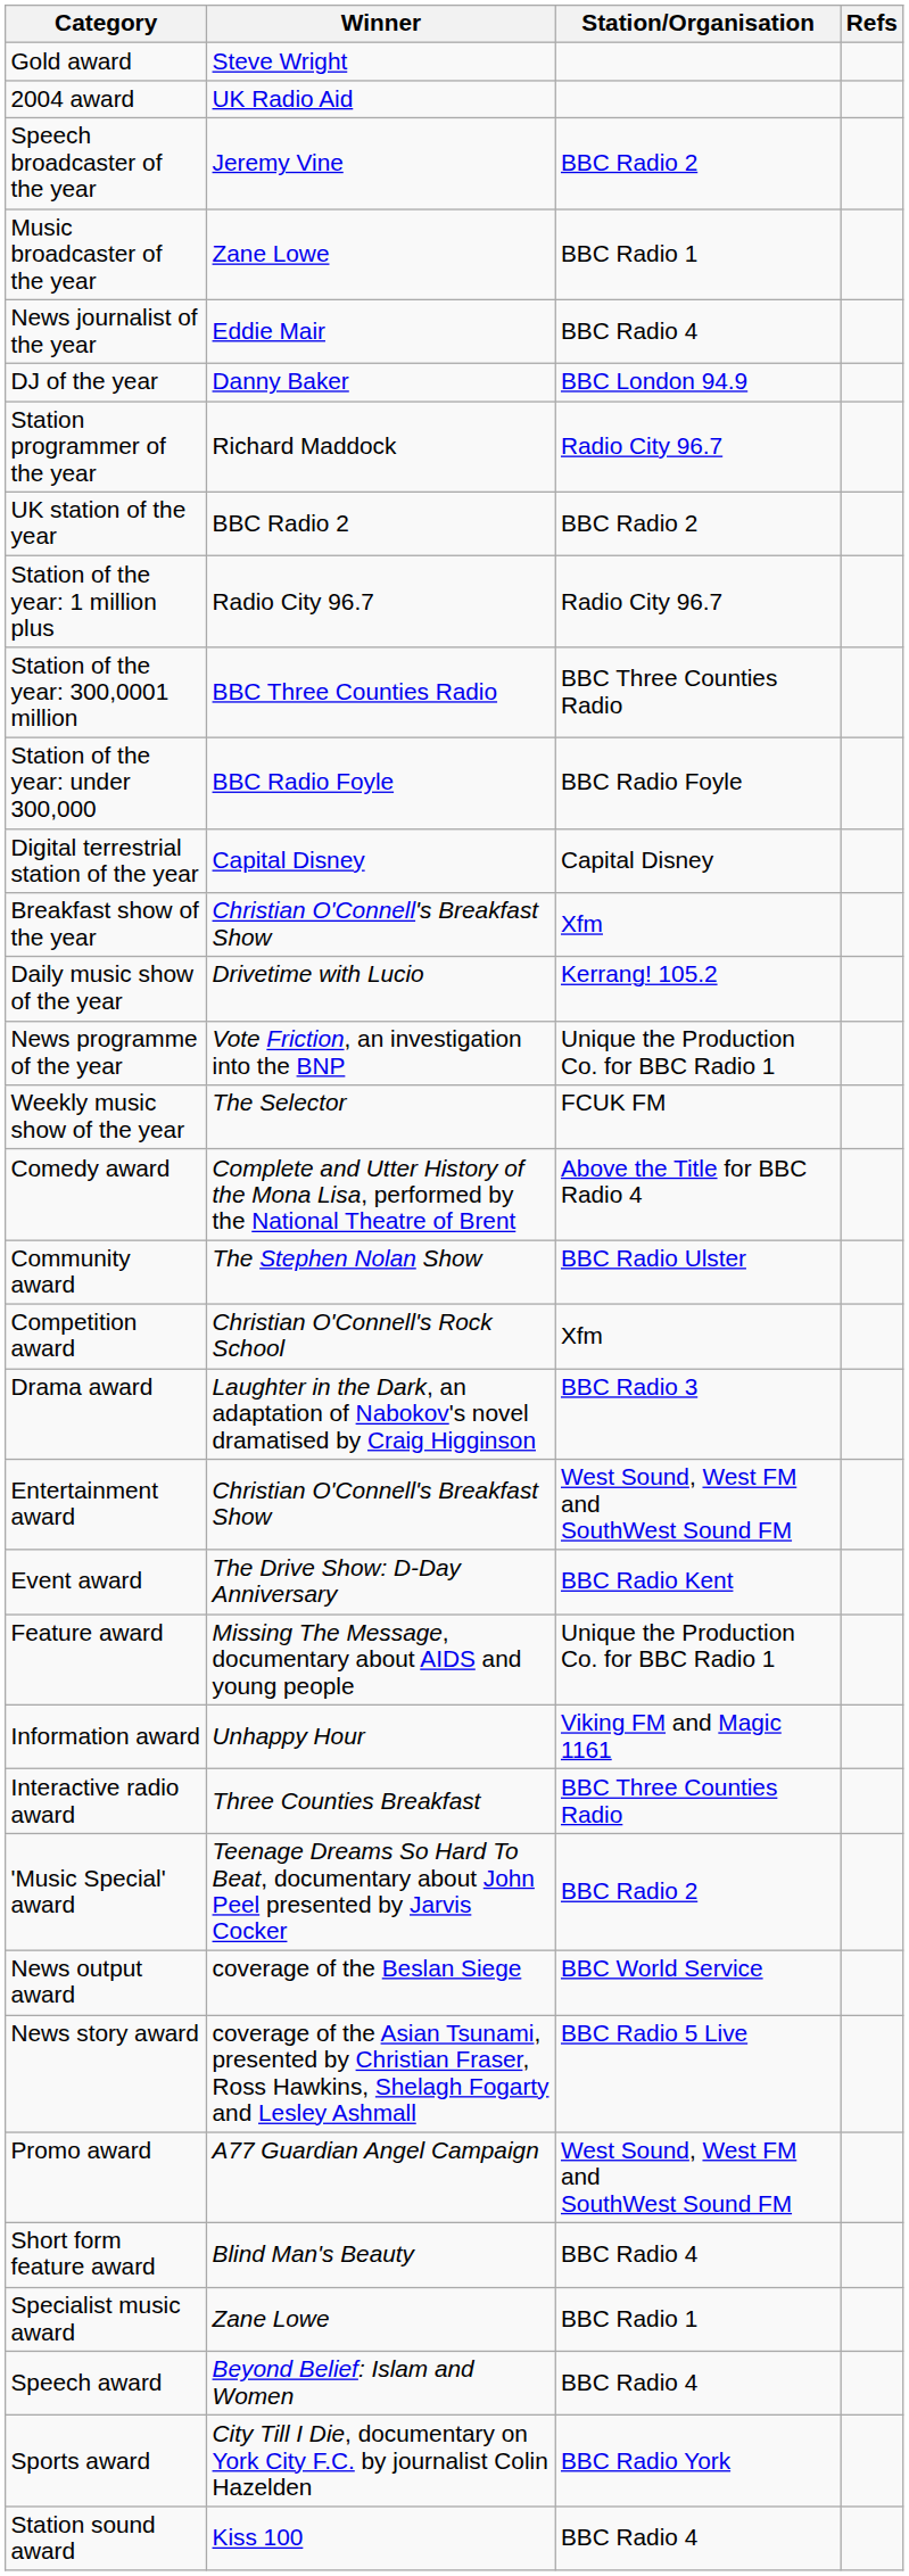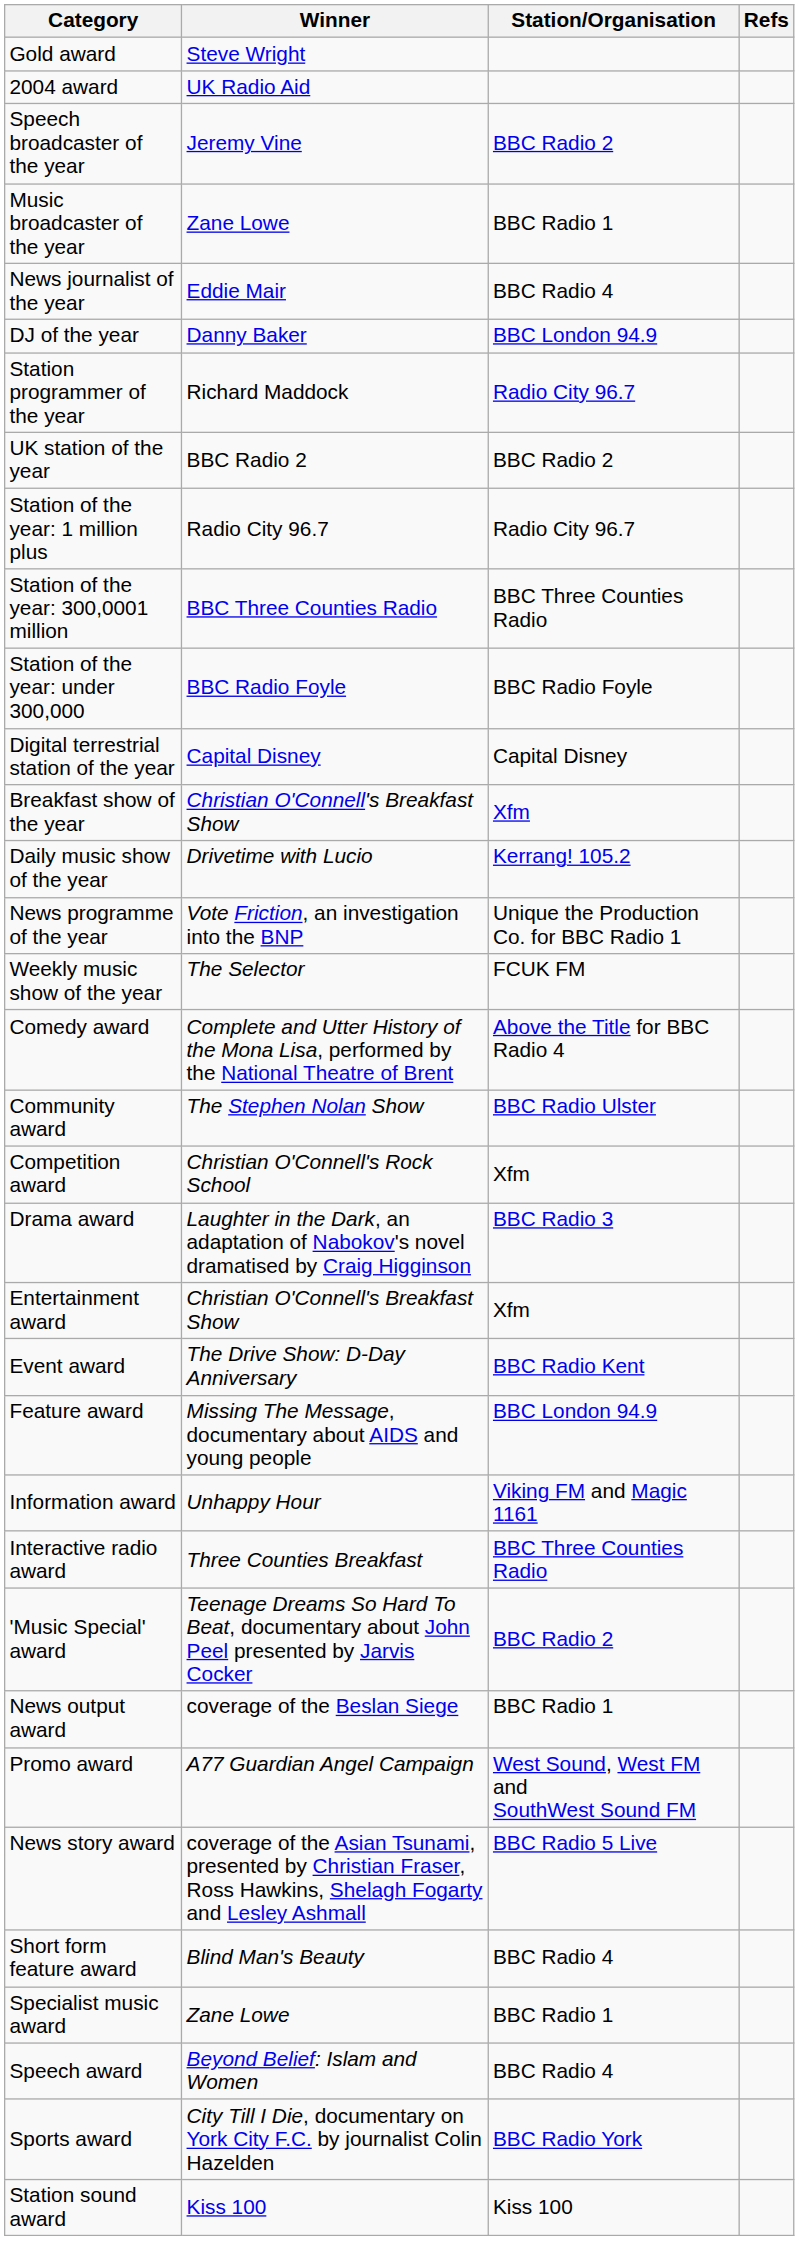 <table class="wikitable sortable">
 <tr>
 <th class=unsortable>Category</th>
 <th class=unsortable>Winner</th>
 <th>Station/Organisation</th>
 <th class=unsortable>Refs</th>
 </tr>
 <tr>
 <td>Gold award</td>
 <td><a href='#'>Steve Wright</a></td>
 <td></td>
 <td></td>
 </tr>
 <tr>
 <td>2004 award</td>
 <td><a href='#'>UK Radio Aid</a></td>
 <td></td>
 <td></td>
 </tr>
 <tr>
 <td>Speech broadcaster of the year</td>
 <td><a href='#'>Jeremy Vine</a></td>
 <td><a href='#'>BBC Radio 2</a></td>
 <td></td>
 </tr>
 <tr>
 <td>Music broadcaster of the year</td>
 <td><a href='#'>Zane Lowe</a></td>
 <td>BBC Radio 1</td>
 <td></td>
 </tr>
 <tr>
 <td>News journalist of the year</td>
 <td><a href='#'>Eddie Mair</a></td>
 <td>BBC Radio 4</td>
 <td></td>
 </tr>
 <tr>
 <td>DJ of the year</td>
 <td><a href='#'>Danny Baker</a></td>
 <td><a href='#'>BBC London 94.9</a></td>
 <td></td>
 </tr>
 <tr>
 <td>Station programmer of the year</td>
 <td>Richard Maddock</td>
 <td><a href='#'>Radio City 96.7</a></td>
 <td></td>
 </tr>
 <tr>
 <td>UK station of the year</td>
 <td>BBC Radio 2</td>
 <td>BBC Radio 2</td>
 <td></td>
 </tr>
 <tr>
 <td>Station of the year: 1 million plus</td>
 <td>Radio City 96.7</td>
 <td>Radio City 96.7</td>
 <td></td>
 </tr>
 <tr>
 <td>Station of the year: 300,0001 million</td>
 <td><a href='#'>BBC Three Counties Radio</a></td>
 <td>BBC Three Counties Radio</td>
 <td></td>
 </tr>
 <tr>
 <td>Station of the year: under 300,000</td>
 <td><a href='#'>BBC Radio Foyle</a></td>
 <td>BBC Radio Foyle</td>
 <td></td>
 </tr>
 <tr>
 <td>Digital terrestrial station of the year</td>
 <td><a href='#'>Capital Disney</a></td>
 <td>Capital Disney</td>
 <td></td>
 </tr>
 <tr>
 <td>Breakfast show of the year</td>
 <td><em><a href='#'>Christian O'Connell</a>'s Breakfast Show</em></td>
 <td><a href='#'>Xfm</a></td>
 <td></td>
 </tr>
 <tr style="vertical-align: top;">
 <td>Daily music show of the year</td>
 <td><em>Drivetime with Lucio</em></td>
 <td><a href='#'>Kerrang! 105.2</a></td>
 <td></td>
 </tr>
 <tr style="vertical-align: top;">
 <td>News programme of the year</td>
 <td><em>Vote <a href='#'>Friction</a></em>, an investigation into the <a href='#'>BNP</a></td>
 <td>Unique the Production Co. for BBC Radio 1</td>
 <td></td>
 </tr>
 <tr style="vertical-align: top;">
 <td>Weekly music show of the year</td>
 <td><em>The Selector</em></td>
 <td>FCUK FM</td>
 <td></td>
 </tr>
 <tr style="vertical-align: top;">
 <td>Comedy award</td>
 <td><em>Complete and Utter History of the Mona Lisa</em>, performed by the <a href='#'>National Theatre of Brent</a></td>
 <td><a href='#'>Above the Title</a> for BBC Radio 4</td>
 <td></td>
 </tr>
 <tr style="vertical-align: top;">
 <td>Community award</td>
 <td><em>The <a href='#'>Stephen Nolan</a> Show</em></td>
 <td><a href='#'>BBC Radio Ulster</a></td>
 <td></td>
 </tr>
 <tr>
 <td>Competition award</td>
 <td><em>Christian O'Connell's Rock School</em></td>
 <td>Xfm</td>
 <td></td>
 </tr>
 <tr style="vertical-align: top;">
 <td>Drama award</td>
 <td><em>Laughter in the Dark</em>, an adaptation of <a href='#'>Nabokov</a>'s novel dramatised by <a href='#'>Craig Higginson</a></td>
 <td><a href='#'>BBC Radio 3</a></td>
 <td></td>
 </tr>
 <tr>
 <td>Entertainment award</td>
 <td><em>Christian O'Connell's Breakfast Show</em></td>
-<td><a href='#'>West Sound</a>, <a href='#'>West FM</a> and<br><a href='#'>SouthWest Sound FM</a></td>
+<td>Xfm</td>
 <td></td>
 </tr>
 <tr>
 <td>Event award</td>
 <td><em>The Drive Show: D-Day Anniversary</em></td>
 <td><a href='#'>BBC Radio Kent</a></td>
 <td></td>
 </tr>
 <tr style="vertical-align: top;">
 <td>Feature award</td>
 <td><em>Missing The Message</em>, documentary about <a href='#'>AIDS</a> and young people</td>
-<td>Unique the Production Co. for BBC Radio 1</td>
+<td><a href='#'>BBC London 94.9</a></td>
 <td></td>
 </tr>
 <tr>
 <td>Information award</td>
 <td><em>Unhappy Hour</em></td>
 <td><a href='#'>Viking FM</a> and <a href='#'>Magic 1161</a></td>
 <td></td>
 </tr>
 <tr>
 <td>Interactive radio award</td>
 <td><em>Three Counties Breakfast</em></td>
 <td><a href='#'>BBC Three Counties Radio</a></td>
 <td></td>
 </tr>
 <tr>
 <td>'Music Special' award</td>
 <td><em>Teenage Dreams So Hard To Beat</em>, documentary about <a href='#'>John Peel</a> presented by <a href='#'>Jarvis Cocker</a></td>
 <td><a href='#'>BBC Radio 2</a></td>
 <td></td>
 </tr>
 <tr style="vertical-align: top;">
 <td>News output award</td>
 <td>coverage of the <a href='#'>Beslan Siege</a></td>
-<td><a href='#'>BBC World Service</a></td>
+<td>BBC Radio 1</td>
+<td></td>
+</tr>
+<tr style="vertical-align: top;">
+<td>Promo award</td>
+<td><em>A77 Guardian Angel Campaign</em></td>
+<td><a href='#'>West Sound</a>, <a href='#'>West FM</a> and<br><a href='#'>SouthWest Sound FM</a></td>
 <td></td>
 </tr>
 <tr style="vertical-align: top;">
 <td>News story award</td>
 <td>coverage of the <a href='#'>Asian Tsunami</a>, presented by <a href='#'>Christian Fraser</a>, Ross Hawkins, <a href='#'>Shelagh Fogarty</a> and <a href='#'>Lesley Ashmall</a></td>
 <td><a href='#'>BBC Radio 5 Live</a></td>
-<td></td>
-</tr>
-<tr style="vertical-align: top;">
-<td>Promo award</td>
-<td><em>A77 Guardian Angel Campaign</em></td>
-<td><a href='#'>West Sound</a>, <a href='#'>West FM</a> and<br><a href='#'>SouthWest Sound FM</a></td>
 <td></td>
 </tr>
 <tr>
 <td>Short form feature award</td>
 <td><em>Blind Man's Beauty</em></td>
 <td>BBC Radio 4</td>
 <td></td>
 </tr>
 <tr>
 <td>Specialist music award</td>
 <td><em>Zane Lowe</em></td>
 <td>BBC Radio 1</td>
 <td></td>
 </tr>
 <tr>
 <td>Speech award</td>
 <td><em><a href='#'>Beyond Belief</a>: Islam and Women</em></td>
 <td>BBC Radio 4</td>
 <td></td>
 </tr>
 <tr>
 <td>Sports award</td>
 <td><em>City Till I Die</em>, documentary on <a href='#'>York City F.C.</a> by journalist Colin Hazelden</td>
 <td><a href='#'>BBC Radio York</a></td>
 <td></td>
 </tr>
 <tr>
 <td>Station sound award</td>
 <td><a href='#'>Kiss 100</a></td>
-<td>BBC Radio 4</td>
+<td>Kiss 100</td>
 <td></td>
 </tr>
 </table>
